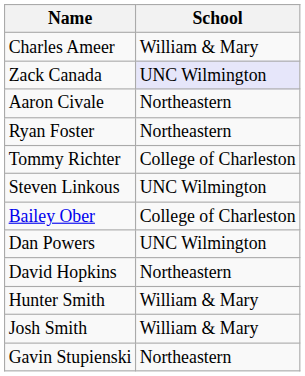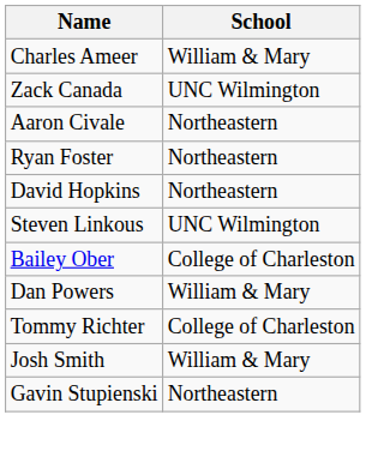 <table class=wikitable>
 <tr>
 <th>Name</th>
 <th>School</th>
 </tr>
 <tr>
 <td>Charles Ameer</td>
 <td>William & Mary</td>
 </tr>
 <tr>
 <td>Zack Canada</td>
-<td style="background: lavender;">UNC Wilmington</td>
+<td>UNC Wilmington</td>
 </tr>
 <tr>
 <td>Aaron Civale</td>
 <td>Northeastern</td>
 </tr>
 <tr>
 <td>Ryan Foster</td>
 <td>Northeastern</td>
 </tr>
 <tr>
-<td>Tommy  Richter</td>
-<td>College of Charleston</td>
+<td>David Hopkins</td>
+<td>Northeastern</td>
 </tr>
 <tr>
 <td>Steven Linkous</td>
 <td>UNC Wilmington</td>
 </tr>
 <tr>
 <td><a href='#'>Bailey Ober</a></td>
 <td>College  of  Charleston</td>
 </tr>
 <tr>
 <td>Dan  Powers</td>
-<td>UNC Wilmington</td>
+<td>William & Mary</td>
 </tr>
 <tr>
-<td>David Hopkins</td>
-<td>Northeastern</td>
-</tr>
-<tr>
-<td>Hunter Smith</td>
-<td>William & Mary</td>
+<td>Tommy  Richter</td>
+<td>College of Charleston</td>
 </tr>
 <tr>
 <td>Josh Smith</td>
 <td>William & Mary</td>
 </tr>
 <tr>
 <td>Gavin Stupienski</td>
 <td>Northeastern</td>
 </tr>
 </table>
